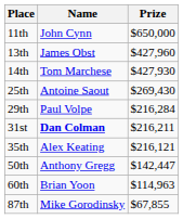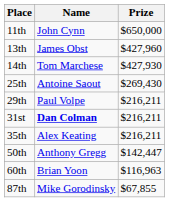 <table class="wikitable">
 <tr>
 <th bgcolor="#FFEBAD3">Place</th>
 <th bgcolor="#FFEBAD">Name</th>
 <th bgcolor="#FFEBAD">Prize</th>
 </tr>
 <tr>
 <td>11th</td>
 <td><a href='#'>John Cynn</a></td>
 <td>$650,000</td>
 </tr>
 <tr>
 <td>13th</td>
 <td><a href='#'>James Obst</a></td>
 <td>$427,960</td>
 </tr>
 <tr>
 <td>14th</td>
 <td><a href='#'>Tom Marchese</a></td>
 <td>$427,930</td>
 </tr>
 <tr>
 <td>25th</td>
 <td><a href='#'>Antoine Saout</a></td>
 <td>$269,430</td>
 </tr>
 <tr>
 <td>29th</td>
 <td><a href='#'>Paul Volpe</a></td>
-<td>$216,284</td>
+<td>$216,211</td>
 </tr>
 <tr>
 <td>31st</td>
 <td><strong><a href='#'>Dan Colman</a></strong></td>
 <td>$216,211</td>
 </tr>
 <tr>
 <td>35th</td>
 <td><a href='#'>Alex Keating</a></td>
-<td>$216,121</td>
+<td>$216,211</td>
 </tr>
 <tr>
 <td>50th</td>
 <td><a href='#'>Anthony Gregg</a></td>
 <td>$142,447</td>
 </tr>
 <tr>
 <td>60th</td>
 <td><a href='#'>Brian Yoon</a></td>
-<td>$114,963</td>
+<td>$116,963</td>
 </tr>
 <tr>
 <td>87th</td>
 <td><a href='#'>Mike Gorodinsky</a></td>
 <td>$67,855</td>
 </tr>
 </table>
